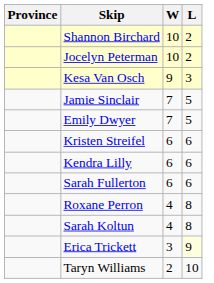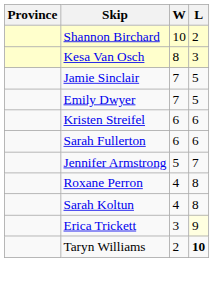 <table class="wikitable">
 <tr>
 <th>Province</th>
 <th>Skip</th>
 <th>W</th>
 <th>L</th>
 </tr>
 <tr bgcolor=#ffffcc>
 <td></td>
 <td><a href='#'>Shannon Birchard</a></td>
 <td>10</td>
 <td>2</td>
 </tr>
 <tr bgcolor=#ffffcc>
 <td></td>
-<td><a href='#'>Jocelyn Peterman</a></td>
-<td>10</td>
-<td>2</td>
-</tr>
-<tr bgcolor=#ffffcc>
-<td></td>
 <td><a href='#'>Kesa Van Osch</a></td>
-<td>9</td>
+<td>8</td>
 <td>3</td>
 </tr>
 <tr>
 <td></td>
 <td><a href='#'>Jamie Sinclair</a></td>
 <td>7</td>
 <td>5</td>
 </tr>
 <tr>
 <td></td>
 <td><a href='#'>Emily Dwyer</a></td>
 <td>7</td>
 <td>5</td>
 </tr>
 <tr>
 <td></td>
 <td><a href='#'>Kristen Streifel</a></td>
 <td>6</td>
 <td>6</td>
 </tr>
 <tr>
 <td></td>
-<td><a href='#'>Kendra Lilly</a></td>
+<td><a href='#'>Sarah Fullerton</a></td>
 <td>6</td>
 <td>6</td>
 </tr>
 <tr>
 <td></td>
-<td><a href='#'>Sarah Fullerton</a></td>
-<td>6</td>
-<td>6</td>
+<td><a href='#'>Jennifer Armstrong</a></td>
+<td>5</td>
+<td>7</td>
 </tr>
 <tr>
 <td></td>
 <td><a href='#'>Roxane Perron</a></td>
 <td>4</td>
 <td>8</td>
 </tr>
 <tr>
 <td></td>
 <td><a href='#'>Sarah Koltun</a></td>
 <td>4</td>
 <td>8</td>
 </tr>
 <tr>
 <td></td>
 <td><a href='#'>Erica Trickett</a></td>
 <td>3</td>
 <td style="background: lightyellow;">9</td>
 </tr>
 <tr>
 <td></td>
 <td>Taryn Williams</td>
 <td>2</td>
-<td>10</td>
+<td><strong>10</strong></td>
 </tr>
 </table>
